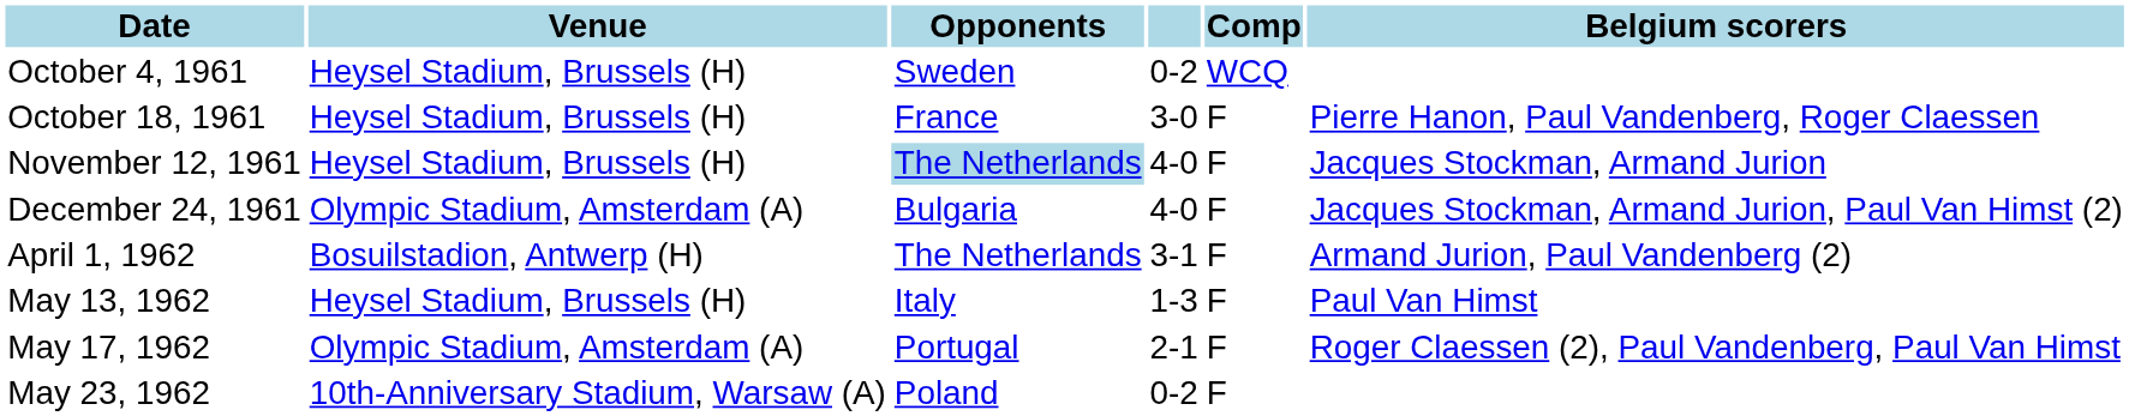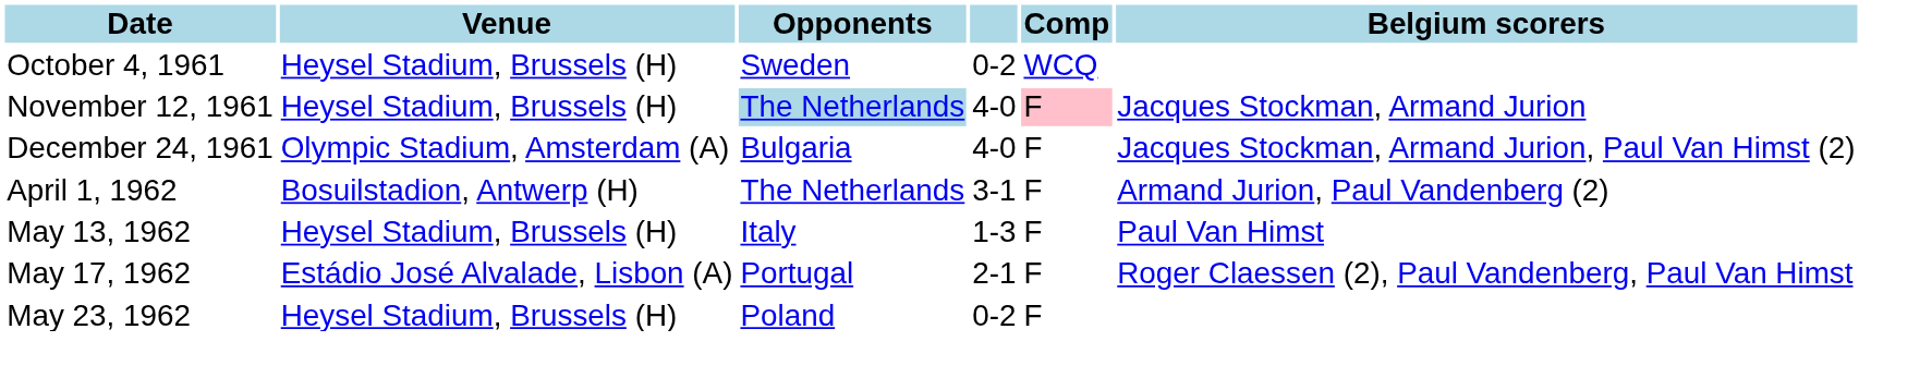 <table>
 <tr>
 <th style="background: lightblue;">Date</th>
 <th style="background: lightblue;">Venue</th>
 <th style="background: lightblue;">Opponents</th>
 <th style="background: lightblue;" align=center></th>
 <th style="background: lightblue;" align=center>Comp</th>
 <th style="background: lightblue;">Belgium scorers</th>
 </tr>
 <tr>
 <td>October 4, 1961</td>
 <td><a href='#'>Heysel Stadium</a>, <a href='#'>Brussels</a> (H)</td>
 <td><a href='#'>Sweden</a></td>
 <td>0-2</td>
 <td><a href='#'>WCQ</a></td>
 <td></td>
 </tr>
 <tr>
-<td>October 18, 1961</td>
-<td><a href='#'>Heysel Stadium</a>, <a href='#'>Brussels</a> (H)</td>
-<td><a href='#'>France</a></td>
-<td>3-0</td>
-<td>F</td>
-<td><a href='#'>Pierre Hanon</a>, <a href='#'>Paul Vandenberg</a>, <a href='#'>Roger Claessen</a></td>
-</tr>
-<tr>
 <td>November 12, 1961</td>
 <td><a href='#'>Heysel Stadium</a>, <a href='#'>Brussels</a> (H)</td>
 <td style="background: lightblue;"><a href='#'>The Netherlands</a></td>
 <td>4-0</td>
-<td>F</td>
+<td style="background: pink;">F</td>
 <td><a href='#'>Jacques Stockman</a>, <a href='#'>Armand Jurion</a></td>
 </tr>
 <tr>
 <td>December 24, 1961</td>
 <td><a href='#'>Olympic Stadium</a>, <a href='#'>Amsterdam</a> (A)</td>
 <td><a href='#'>Bulgaria</a></td>
 <td>4-0</td>
 <td>F</td>
 <td><a href='#'>Jacques Stockman</a>, <a href='#'>Armand Jurion</a>, <a href='#'>Paul Van Himst</a> (2)</td>
 </tr>
 <tr>
 <td>April 1, 1962</td>
 <td><a href='#'>Bosuilstadion</a>, <a href='#'>Antwerp</a> (H)</td>
 <td><a href='#'>The Netherlands</a></td>
 <td>3-1</td>
 <td>F</td>
 <td><a href='#'>Armand Jurion</a>, <a href='#'>Paul Vandenberg</a> (2)</td>
 </tr>
 <tr>
 <td>May 13, 1962</td>
 <td><a href='#'>Heysel Stadium</a>, <a href='#'>Brussels</a> (H)</td>
 <td><a href='#'>Italy</a></td>
 <td>1-3</td>
 <td>F</td>
 <td><a href='#'>Paul Van Himst</a></td>
 </tr>
 <tr>
 <td>May 17, 1962</td>
-<td><a href='#'>Olympic Stadium</a>, <a href='#'>Amsterdam</a> (A)</td>
+<td><a href='#'>Estádio José Alvalade</a>, <a href='#'>Lisbon</a> (A)</td>
 <td><a href='#'>Portugal</a></td>
 <td>2-1</td>
 <td>F</td>
 <td><a href='#'>Roger Claessen</a> (2), <a href='#'>Paul Vandenberg</a>, <a href='#'>Paul Van Himst</a></td>
 </tr>
 <tr>
 <td>May 23, 1962</td>
-<td><a href='#'>10th-Anniversary Stadium</a>, <a href='#'>Warsaw</a> (A)</td>
+<td><a href='#'>Heysel Stadium</a>, <a href='#'>Brussels</a> (H)</td>
 <td><a href='#'>Poland</a></td>
 <td>0-2</td>
 <td>F</td>
 <td></td>
 </tr>
 </table>
